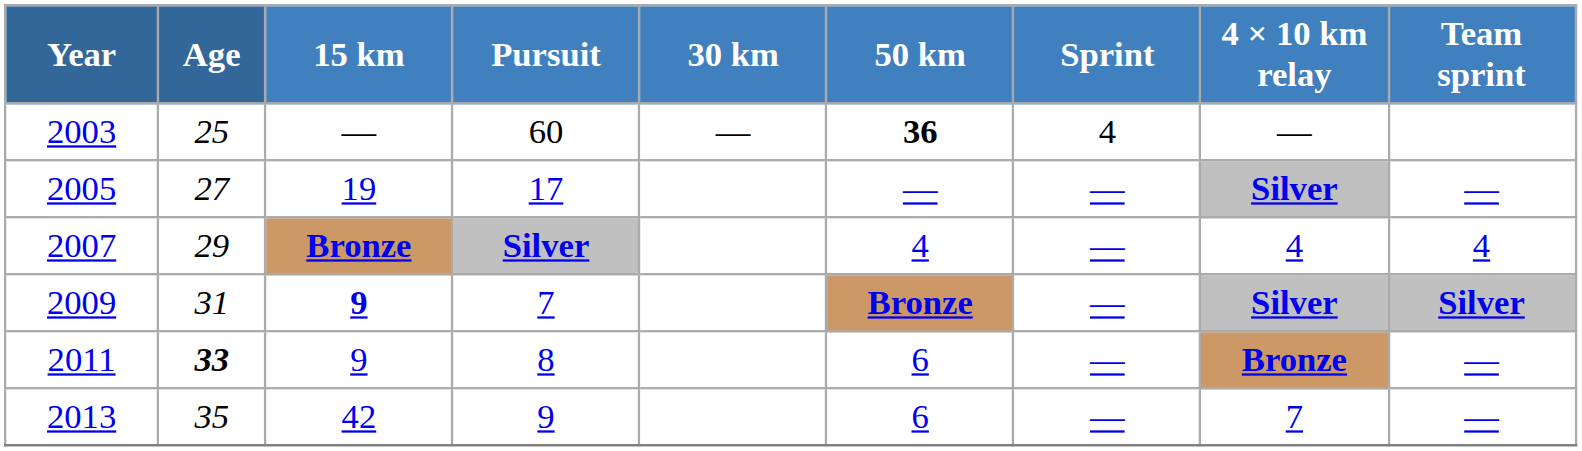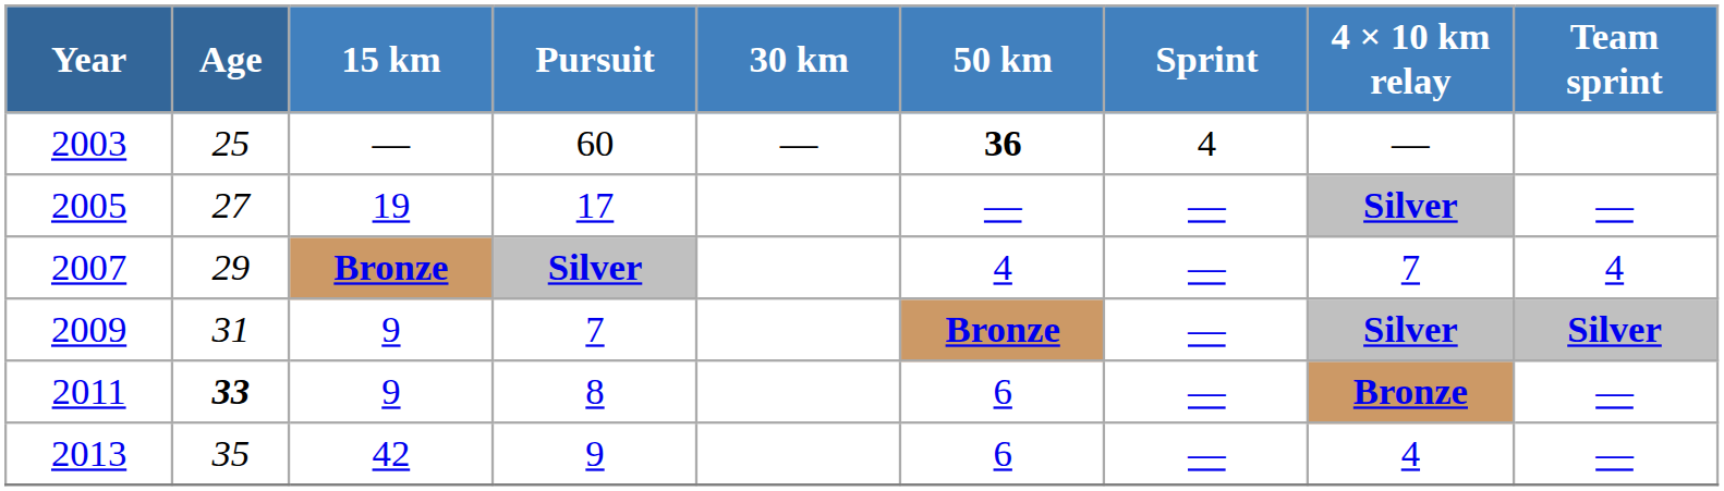 <table class="wikitable" style="font-size:95%; text-align:center; border:grey solid 1px; border-collapse:collapse; background:#ffffff;">
 <tr>
 <th style="background-color:#369; color:white; width:60px;"> Year </th>
 <th style="background-color:#369; color:white; width:40px;"> Age </th>
 <th style="background-color:#4180be; color:white; width:75px;"> 15 km </th>
 <th style="background-color:#4180be; color:white; width:75px;"> Pursuit </th>
 <th style="background-color:#4180be; color:white; width:75px;"> 30 km </th>
 <th style="background-color:#4180be; color:white; width:75px;"> 50 km </th>
 <th style="background-color:#4180be; color:white; width:75px;"> Sprint </th>
 <th style="background-color:#4180be; color:white; width:75px;"> 4 × 10 km <br> relay </th>
 <th style="background-color:#4180be; color:white; width:75px;"> Team <br> sprint </th>
 </tr>
 <tr>
 <td><a href='#'>2003</a></td>
 <td><em>25</em></td>
 <td>—</td>
 <td>60</td>
 <td>—</td>
 <td><strong>36</strong></td>
 <td>4</td>
 <td>—</td>
 <td></td>
 </tr>
 <tr>
 <td><a href='#'>2005</a></td>
 <td><em>27</em></td>
 <td><a href='#'>19</a></td>
 <td><a href='#'>17</a></td>
 <td></td>
 <td><a href='#'>—</a></td>
 <td><a href='#'>—</a></td>
 <td style="background:silver;"><a href='#'><strong>Silver</strong></a></td>
 <td><a href='#'>—</a></td>
 </tr>
 <tr>
 <td><a href='#'>2007</a></td>
 <td><em>29</em></td>
 <td bgcolor="cc9966"><a href='#'><strong>Bronze</strong></a></td>
 <td style="background:silver;"><a href='#'><strong>Silver</strong></a></td>
 <td></td>
 <td><a href='#'>4</a></td>
 <td><a href='#'>—</a></td>
-<td><a href='#'>4</a></td>
+<td><a href='#'>7</a></td>
 <td><a href='#'>4</a></td>
 </tr>
 <tr>
 <td><a href='#'>2009</a></td>
 <td><em>31</em></td>
-<td><strong><a href='#'>9</a></strong></td>
+<td><a href='#'>9</a></td>
 <td><a href='#'>7</a></td>
 <td></td>
 <td bgcolor="cc9966"><a href='#'><strong>Bronze</strong></a></td>
 <td><a href='#'>—</a></td>
 <td style="background:silver;"><a href='#'><strong>Silver</strong></a></td>
 <td style="background:silver;"><a href='#'><strong>Silver</strong></a></td>
 </tr>
 <tr>
 <td><a href='#'>2011</a></td>
 <td><strong><em>33</em></strong></td>
 <td><a href='#'>9</a></td>
 <td><a href='#'>8</a></td>
 <td></td>
 <td><a href='#'>6</a></td>
 <td><a href='#'>—</a></td>
 <td bgcolor="cc9966"><a href='#'><strong>Bronze</strong></a></td>
 <td><a href='#'>—</a></td>
 </tr>
 <tr>
 <td><a href='#'>2013</a></td>
 <td><em>35</em></td>
 <td><a href='#'>42</a></td>
 <td><a href='#'>9</a></td>
 <td></td>
 <td><a href='#'>6</a></td>
 <td><a href='#'>—</a></td>
-<td><a href='#'>7</a></td>
+<td><a href='#'>4</a></td>
 <td><a href='#'>—</a></td>
 </tr>
 <tr>
 </tr>
 </table>
